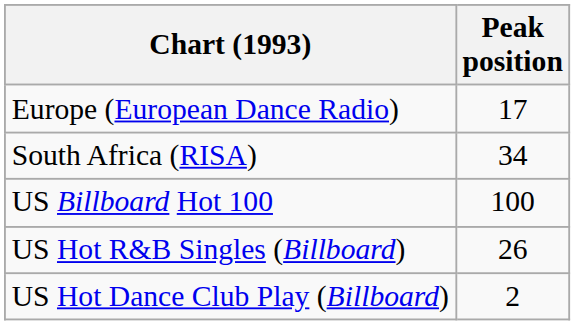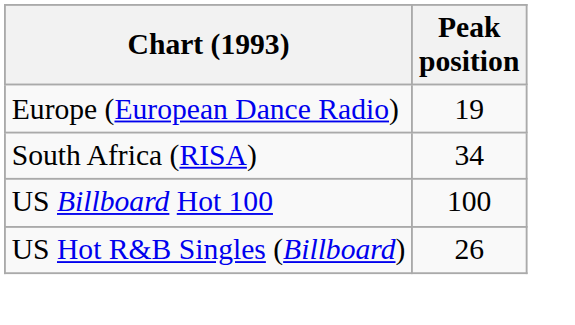 <table class="wikitable sortable">
 <tr>
 <th>Chart (1993)</th>
 <th>Peak<br>position</th>
 </tr>
 <tr>
 <td>Europe (<a href='#'>European Dance Radio</a>)</td>
-<td align="center">17</td>
+<td align="center">19</td>
 </tr>
 <tr>
 <td>South Africa (<a href='#'>RISA</a>)</td>
 <td align="center">34</td>
 </tr>
 <tr>
 <td>US <em><a href='#'>Billboard</a></em> <a href='#'>Hot 100</a></td>
 <td align="center">100</td>
 </tr>
 <tr>
 <td>US <a href='#'>Hot R&B Singles</a> (<em><a href='#'>Billboard</a></em>)</td>
 <td align="center">26</td>
 </tr>
-<tr>
-<td>US <a href='#'>Hot Dance Club Play</a> (<em><a href='#'>Billboard</a></em>)</td>
-<td align="center">2</td>
-</tr>
 </table>
